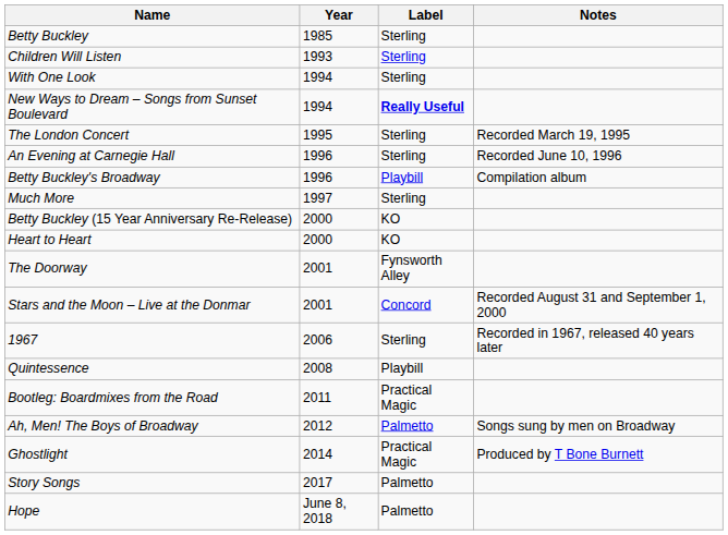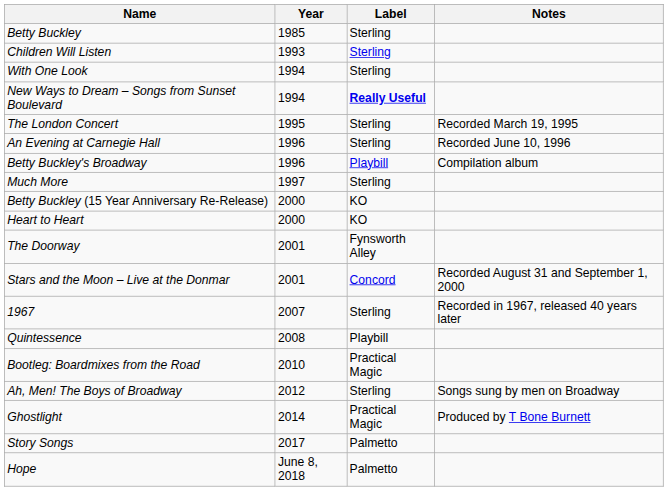 <table class="wikitable sortable">
 <tr>
 <th>Name</th>
 <th>Year</th>
 <th>Label</th>
 <th class="unsortable">Notes</th>
 </tr>
 <tr>
 <td><em>Betty Buckley</em></td>
 <td>1985</td>
 <td>Sterling</td>
 <td></td>
 </tr>
 <tr>
 <td><em>Children Will Listen</em></td>
 <td>1993</td>
 <td><a href='#'>Sterling</a></td>
 <td></td>
 </tr>
 <tr>
 <td><em>With One Look</em></td>
 <td>1994</td>
 <td>Sterling</td>
 <td></td>
 </tr>
 <tr>
 <td><em>New Ways to Dream – Songs from Sunset Boulevard</em></td>
 <td>1994</td>
 <td><strong><a href='#'>Really Useful</a></strong></td>
 <td></td>
 </tr>
 <tr>
 <td><em>The London Concert</em></td>
 <td>1995</td>
 <td>Sterling</td>
 <td>Recorded March 19, 1995</td>
 </tr>
 <tr>
 <td><em>An Evening at Carnegie Hall</em></td>
 <td>1996</td>
 <td>Sterling</td>
 <td>Recorded June 10, 1996</td>
 </tr>
 <tr>
 <td><em>Betty Buckley's Broadway</em></td>
 <td>1996</td>
 <td><a href='#'>Playbill</a></td>
 <td>Compilation album</td>
 </tr>
 <tr>
 <td><em>Much More</em></td>
 <td>1997</td>
 <td>Sterling</td>
 <td></td>
 </tr>
 <tr>
 <td><em>Betty Buckley</em> (15 Year Anniversary Re-Release)</td>
 <td>2000</td>
 <td>KO</td>
 <td></td>
 </tr>
 <tr>
 <td><em>Heart to Heart</em></td>
 <td>2000</td>
 <td>KO</td>
 <td></td>
 </tr>
 <tr>
 <td><em>The Doorway</em></td>
 <td>2001</td>
 <td>Fynsworth Alley</td>
 <td></td>
 </tr>
 <tr>
 <td><em>Stars and the Moon – Live at the Donmar</em></td>
 <td>2001</td>
 <td><a href='#'>Concord</a></td>
 <td>Recorded August 31 and September 1, 2000</td>
 </tr>
 <tr>
 <td><em>1967</em></td>
-<td>2006</td>
+<td>2007</td>
 <td>Sterling</td>
 <td>Recorded in 1967, released 40 years later</td>
 </tr>
 <tr>
 <td><em>Quintessence</em></td>
 <td>2008</td>
 <td>Playbill</td>
 <td></td>
 </tr>
 <tr>
 <td><em>Bootleg: Boardmixes from the Road</em></td>
-<td>2011</td>
+<td>2010</td>
 <td>Practical Magic</td>
 <td></td>
 </tr>
 <tr>
 <td><em>Ah, Men! The Boys of Broadway</em></td>
 <td>2012</td>
-<td><a href='#'>Palmetto</a></td>
+<td>Sterling</td>
 <td>Songs sung by men on Broadway</td>
 </tr>
 <tr>
 <td><em>Ghostlight</em></td>
 <td>2014</td>
 <td>Practical Magic</td>
 <td>Produced by <a href='#'>T Bone Burnett</a></td>
 </tr>
 <tr>
 <td><em>Story Songs</em></td>
 <td>2017</td>
 <td>Palmetto</td>
 </tr>
 <tr>
 <td><em>Hope</em></td>
 <td>June 8, 2018</td>
 <td>Palmetto</td>
 <td></td>
 </tr>
 </table>
